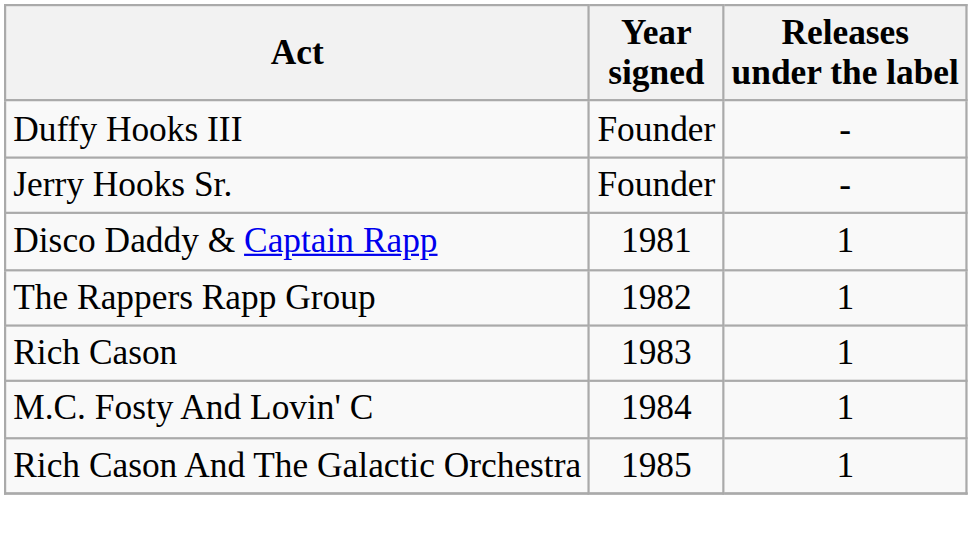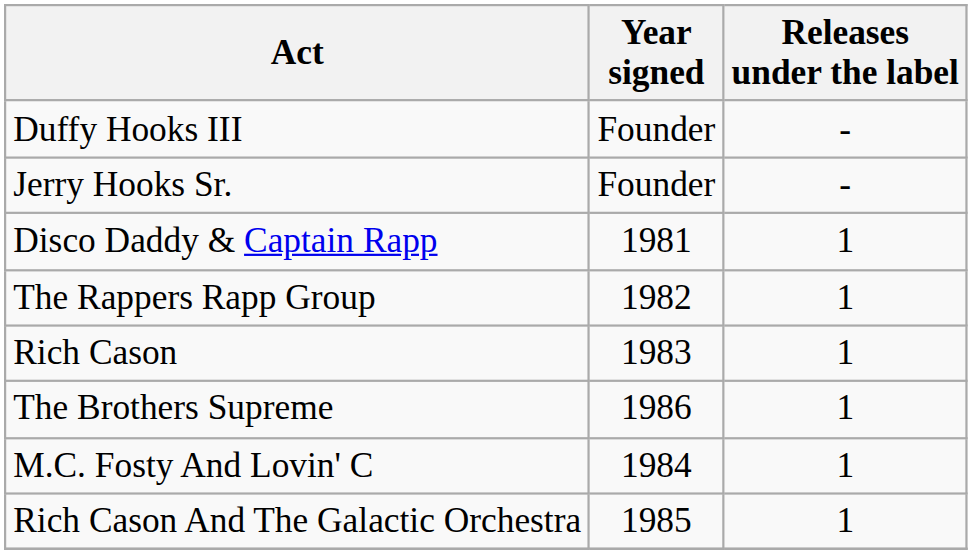 <table class="wikitable">
 <tr>
 <th>Act</th>
 <th>Year <br>signed</th>
 <th>Releases <br>under the label</th>
 </tr>
 <tr>
 <td>Duffy Hooks III</td>
 <td style="text-align:center;">Founder</td>
 <td style="text-align:center;">-</td>
 </tr>
 <tr>
 <td>Jerry Hooks Sr.</td>
 <td style="text-align:center;">Founder</td>
 <td style="text-align:center;">-</td>
 </tr>
 <tr>
 <td>Disco Daddy & <a href='#'>Captain Rapp</a></td>
 <td style="text-align:center;">1981</td>
 <td style="text-align:center;">1</td>
 </tr>
 <tr>
 <td>The Rappers Rapp Group</td>
 <td style="text-align:center;">1982</td>
 <td style="text-align:center;">1</td>
 </tr>
 <tr>
 <td>Rich Cason</td>
 <td style="text-align:center;">1983</td>
 <td style="text-align:center;">1</td>
 </tr>
 <tr>
+<td>The Brothers Supreme</td>
+<td style="text-align:center;">1986</td>
+<td style="text-align:center;">1</td>
+</tr>
+<tr>
 <td>M.C. Fosty And Lovin' C</td>
 <td style="text-align:center;">1984</td>
 <td style="text-align:center;">1</td>
 </tr>
 <tr>
 <td>Rich Cason And The Galactic Orchestra</td>
 <td style="text-align:center;">1985</td>
 <td style="text-align:center;">1</td>
 </tr>
 <tr>
 </tr>
 </table>
